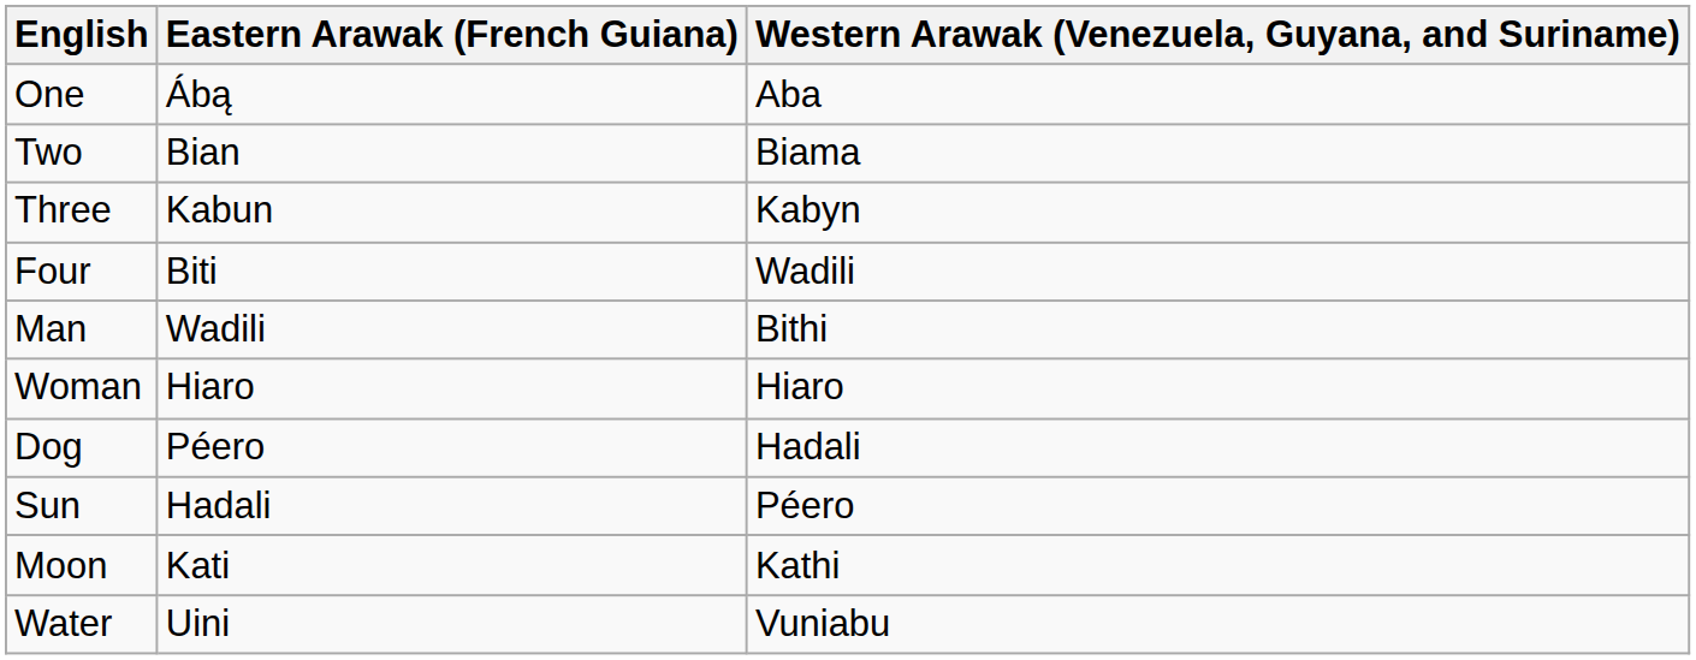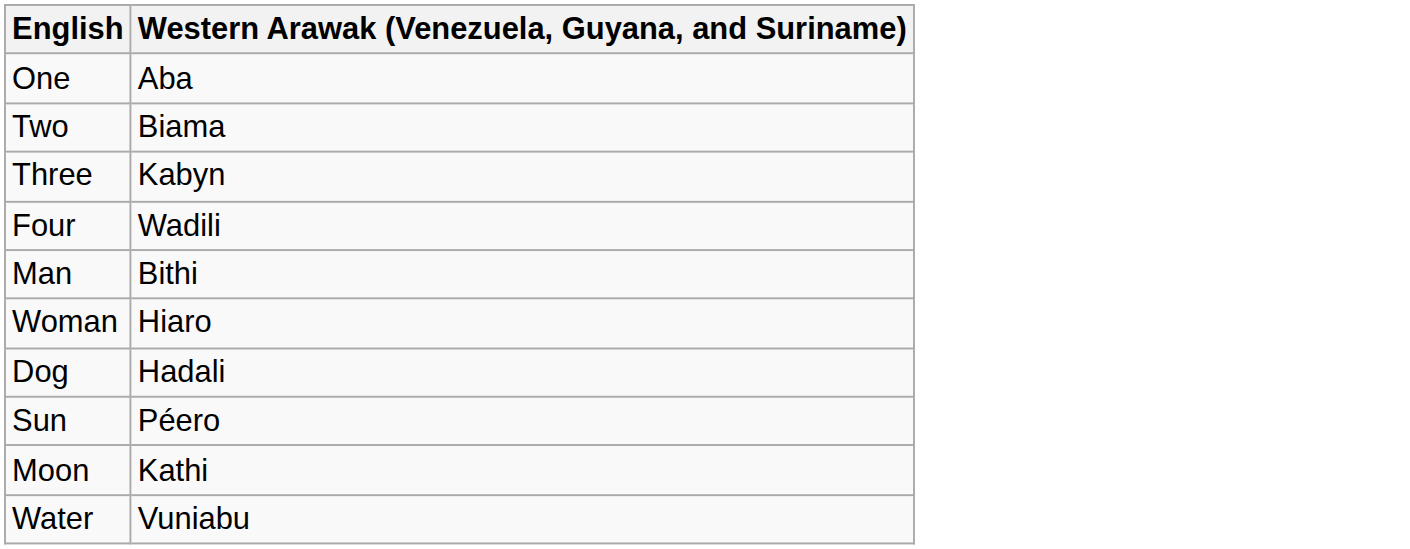 <table class="wikitable">
 <tr>
 <th>English</th>
-<th>Eastern Arawak (French Guiana)</th>
 <th>Western Arawak (Venezuela, Guyana, and Suriname)</th>
 </tr>
 <tr>
 <td>One</td>
-<td>Ábą</td>
 <td>Aba</td>
 </tr>
 <tr>
 <td>Two</td>
-<td>Bian</td>
 <td>Biama</td>
 </tr>
 <tr>
 <td>Three</td>
-<td>Kabun</td>
 <td>Kabyn</td>
 </tr>
 <tr>
 <td>Four</td>
-<td>Biti</td>
 <td>Wadili</td>
 </tr>
 <tr>
 <td>Man</td>
-<td>Wadili</td>
 <td>Bithi</td>
 </tr>
 <tr>
 <td>Woman</td>
 <td>Hiaro</td>
-<td>Hiaro</td>
 </tr>
 <tr>
 <td>Dog</td>
-<td>Péero</td>
 <td>Hadali</td>
 </tr>
 <tr>
 <td>Sun</td>
-<td>Hadali</td>
 <td>Péero</td>
 </tr>
 <tr>
 <td>Moon</td>
-<td>Kati</td>
 <td>Kathi</td>
 </tr>
 <tr>
 <td>Water</td>
-<td>Uini</td>
 <td>Vuniabu</td>
 </tr>
 </table>
